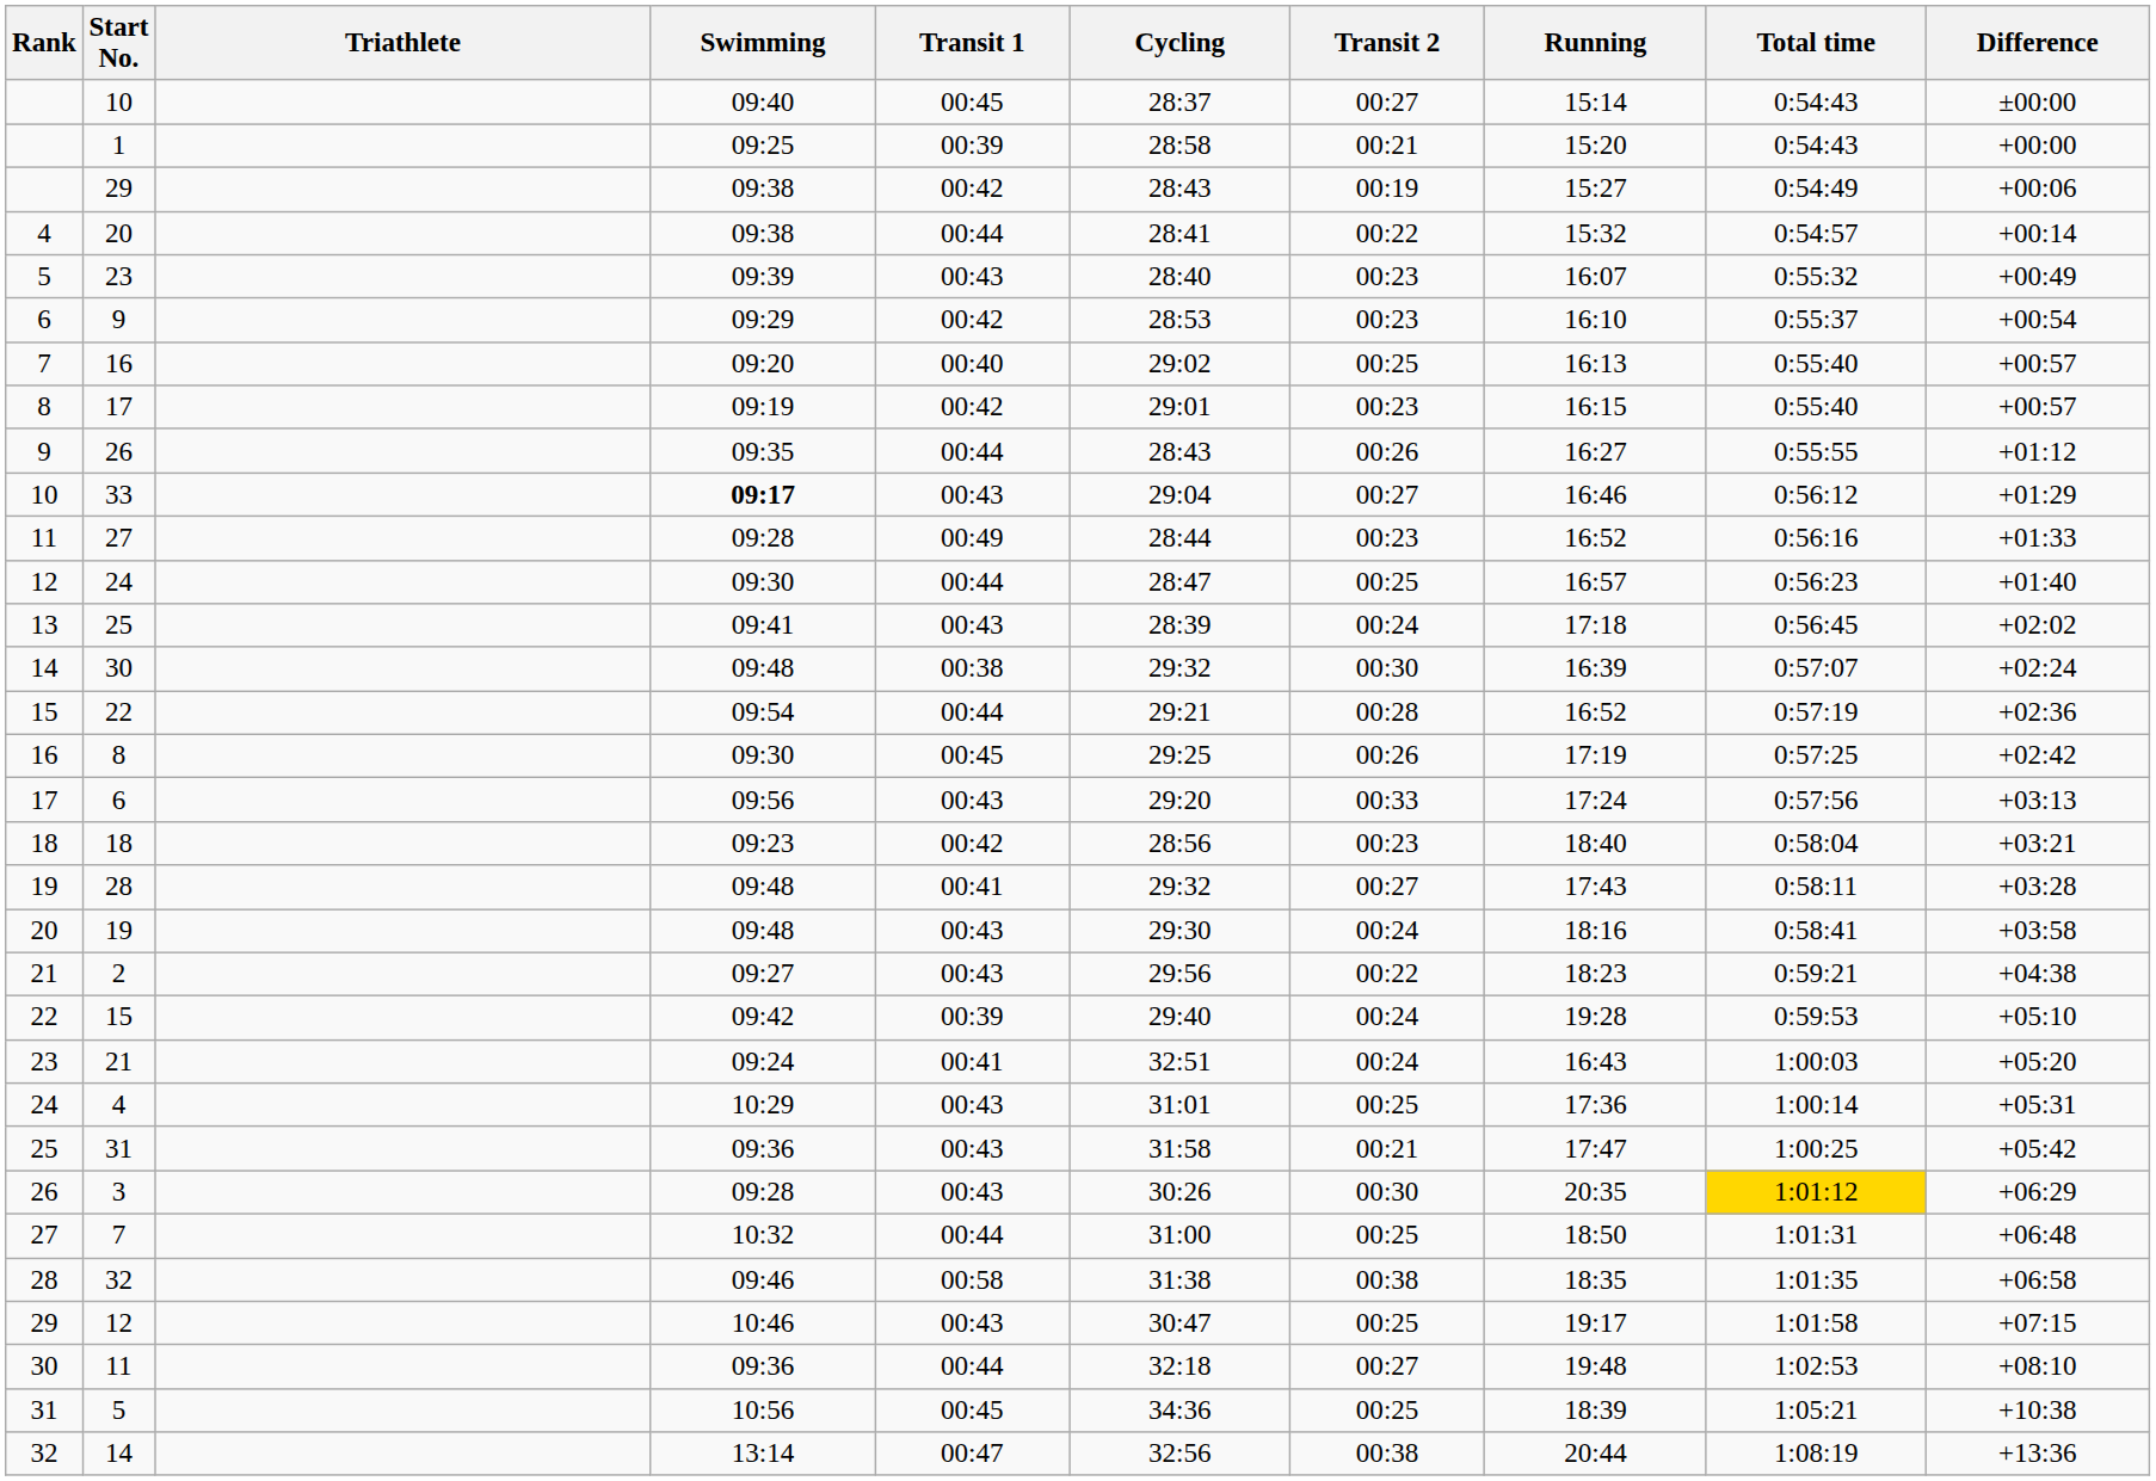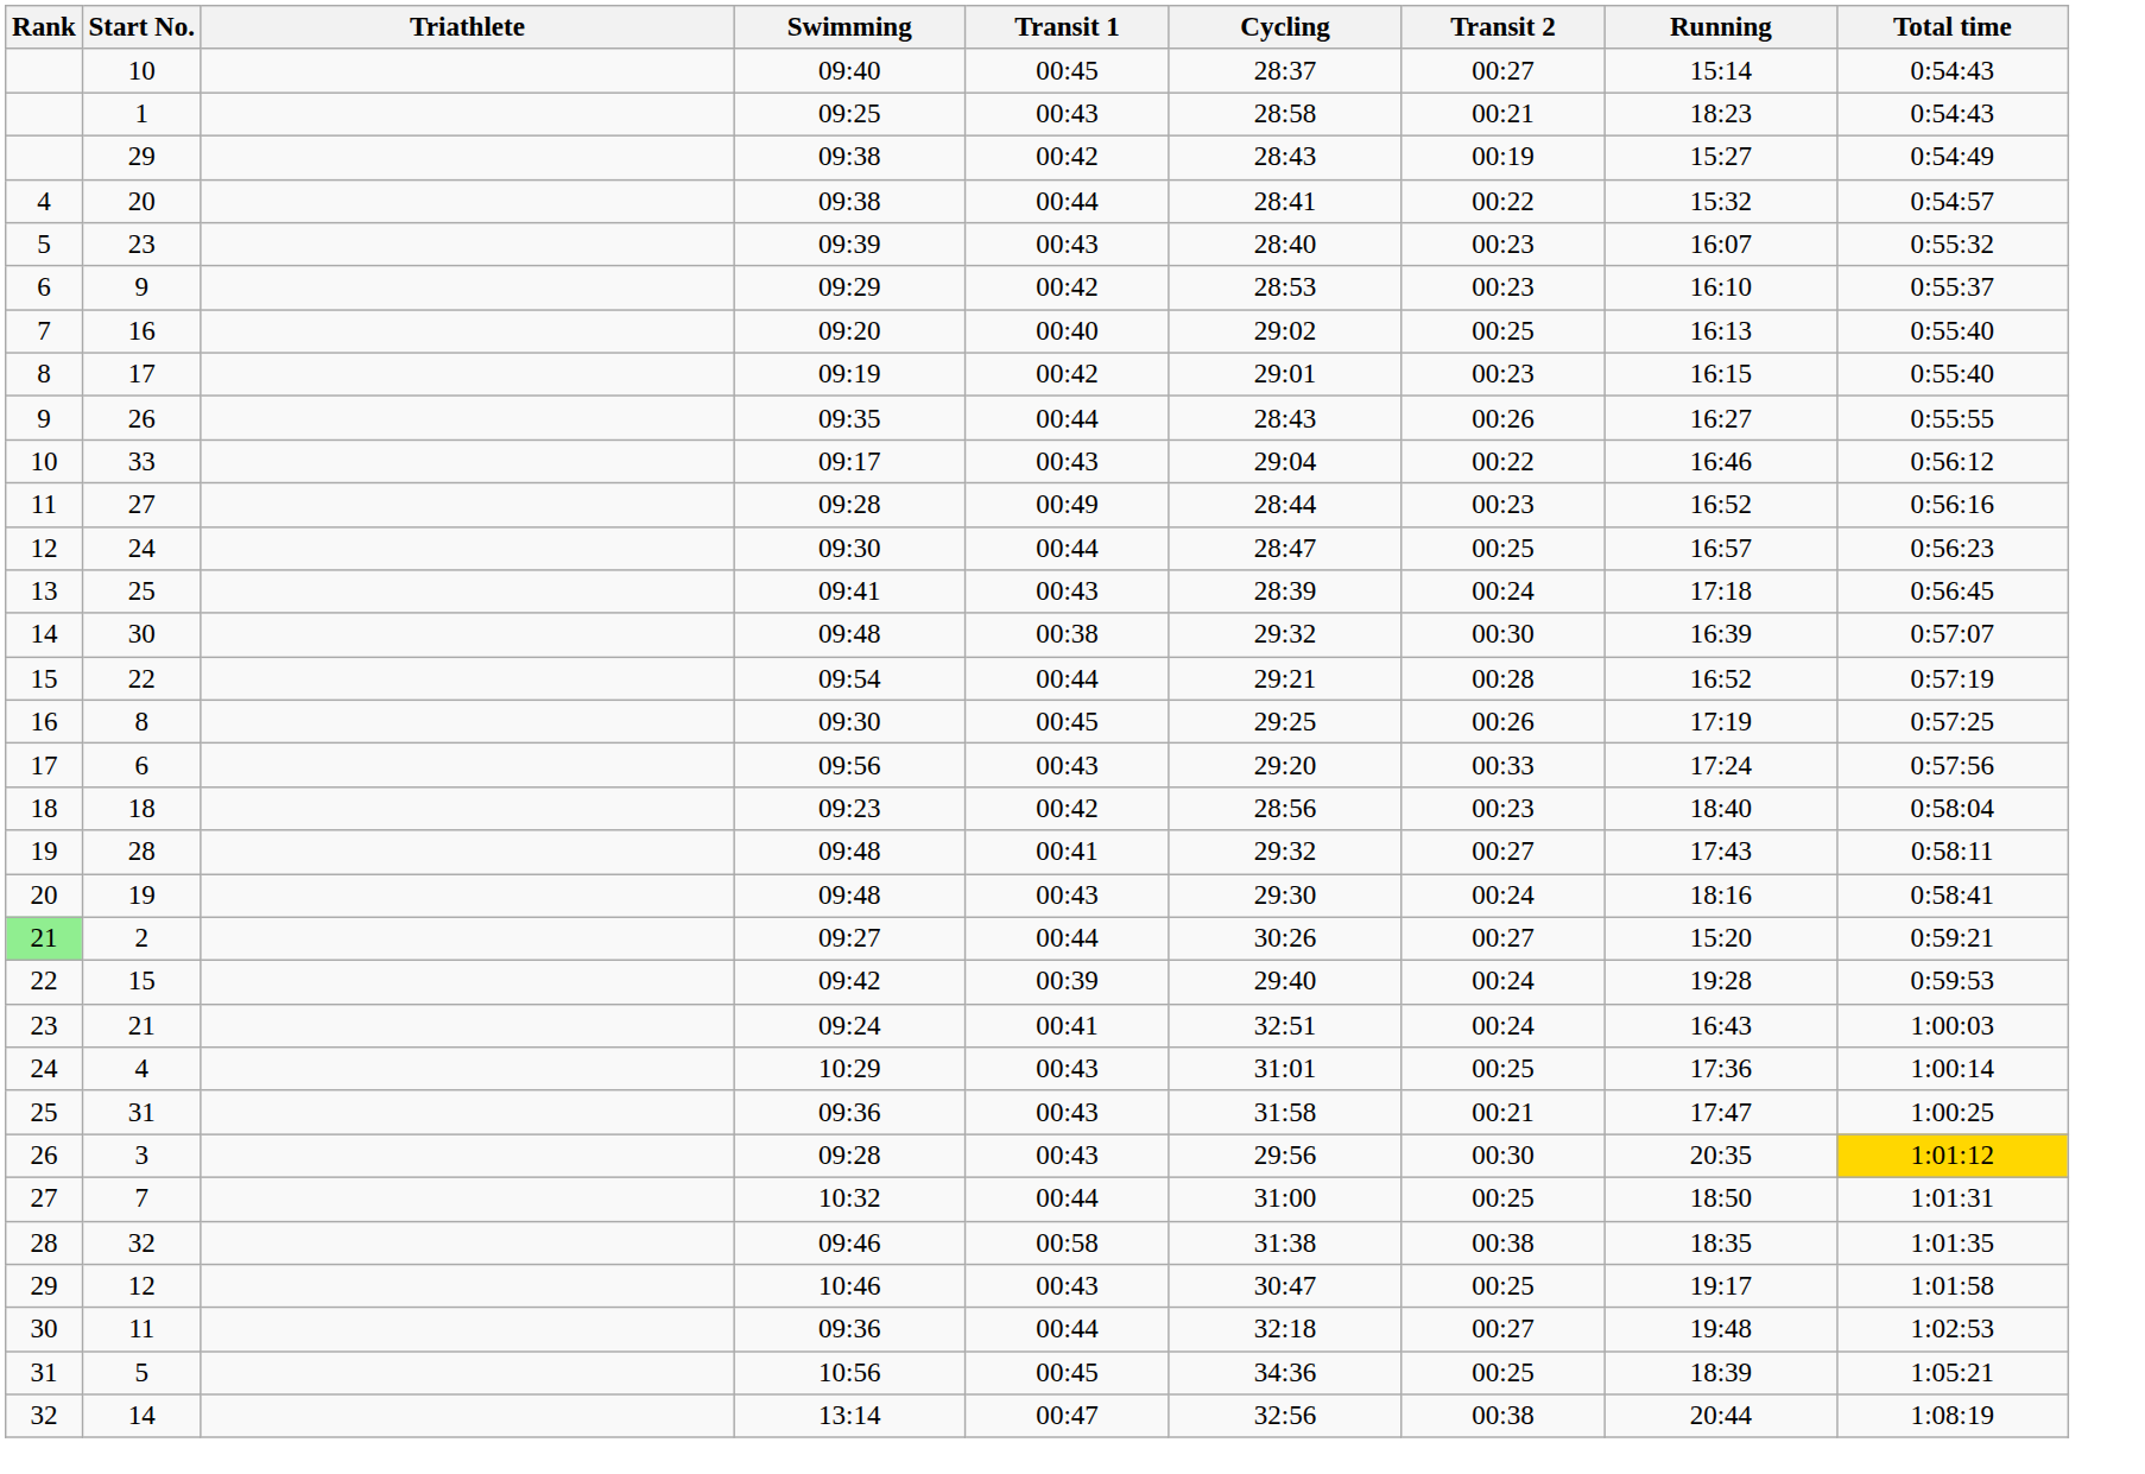 <table class="wikitable" style="text-align:center">
 <tr>
 <th>Rank</th>
 <th>Start No.</th>
 <th style="width:19em">Triathlete</th>
 <th style="width:8em">Swimming</th>
 <th style="width:7em">Transit 1</th>
 <th style="width:8em">Cycling</th>
 <th style="width:7em">Transit 2</th>
 <th style="width:8em">Running</th>
 <th style="width:8em">Total time</th>
-<th style="width:8em">Difference</th>
 </tr>
 <tr>
 <td></td>
 <td>10</td>
 <td align=left></td>
 <td>09:40</td>
 <td>00:45</td>
 <td>28:37</td>
 <td>00:27</td>
 <td>15:14</td>
 <td>0:54:43</td>
-<td>±00:00</td>
 </tr>
 <tr>
 <td></td>
 <td>1</td>
 <td align=left></td>
 <td>09:25</td>
-<td>00:39</td>
+<td>00:43</td>
 <td>28:58</td>
 <td>00:21</td>
-<td>15:20</td>
+<td>18:23</td>
 <td>0:54:43</td>
-<td>+00:00</td>
 </tr>
 <tr>
 <td></td>
 <td>29</td>
 <td align=left></td>
 <td>09:38</td>
 <td>00:42</td>
 <td>28:43</td>
 <td>00:19</td>
 <td>15:27</td>
 <td>0:54:49</td>
-<td>+00:06</td>
 </tr>
 <tr>
 <td>4</td>
 <td>20</td>
 <td align=left></td>
 <td>09:38</td>
 <td>00:44</td>
 <td>28:41</td>
 <td>00:22</td>
 <td>15:32</td>
 <td>0:54:57</td>
-<td>+00:14</td>
 </tr>
 <tr>
 <td>5</td>
 <td>23</td>
 <td align=left></td>
 <td>09:39</td>
 <td>00:43</td>
 <td>28:40</td>
 <td>00:23</td>
 <td>16:07</td>
 <td>0:55:32</td>
-<td>+00:49</td>
 </tr>
 <tr>
 <td>6</td>
 <td>9</td>
 <td align=left></td>
 <td>09:29</td>
 <td>00:42</td>
 <td>28:53</td>
 <td>00:23</td>
 <td>16:10</td>
 <td>0:55:37</td>
-<td>+00:54</td>
 </tr>
 <tr>
 <td>7</td>
 <td>16</td>
 <td align=left></td>
 <td>09:20</td>
 <td>00:40</td>
 <td>29:02</td>
 <td>00:25</td>
 <td>16:13</td>
 <td>0:55:40</td>
-<td>+00:57</td>
 </tr>
 <tr>
 <td>8</td>
 <td>17</td>
 <td align=left></td>
 <td>09:19</td>
 <td>00:42</td>
 <td>29:01</td>
 <td>00:23</td>
 <td>16:15</td>
 <td>0:55:40</td>
-<td>+00:57</td>
 </tr>
 <tr>
 <td>9</td>
 <td>26</td>
 <td align=left></td>
 <td>09:35</td>
 <td>00:44</td>
 <td>28:43</td>
 <td>00:26</td>
 <td>16:27</td>
 <td>0:55:55</td>
-<td>+01:12</td>
 </tr>
 <tr>
 <td>10</td>
 <td>33</td>
 <td align=left></td>
-<td><strong>09:17</strong></td>
+<td>09:17</td>
 <td>00:43</td>
 <td>29:04</td>
-<td>00:27</td>
+<td>00:22</td>
 <td>16:46</td>
 <td>0:56:12</td>
-<td>+01:29</td>
 </tr>
 <tr>
 <td>11</td>
 <td>27</td>
 <td align=left></td>
 <td>09:28</td>
 <td>00:49</td>
 <td>28:44</td>
 <td>00:23</td>
 <td>16:52</td>
 <td>0:56:16</td>
-<td>+01:33</td>
 </tr>
 <tr>
 <td>12</td>
 <td>24</td>
 <td align=left></td>
 <td>09:30</td>
 <td>00:44</td>
 <td>28:47</td>
 <td>00:25</td>
 <td>16:57</td>
 <td>0:56:23</td>
-<td>+01:40</td>
 </tr>
 <tr>
 <td>13</td>
 <td>25</td>
 <td align=left></td>
 <td>09:41</td>
 <td>00:43</td>
 <td>28:39</td>
 <td>00:24</td>
 <td>17:18</td>
 <td>0:56:45</td>
-<td>+02:02</td>
 </tr>
 <tr>
 <td>14</td>
 <td>30</td>
 <td align=left></td>
 <td>09:48</td>
 <td>00:38</td>
 <td>29:32</td>
 <td>00:30</td>
 <td>16:39</td>
 <td>0:57:07</td>
-<td>+02:24</td>
 </tr>
 <tr>
 <td>15</td>
 <td>22</td>
 <td align=left></td>
 <td>09:54</td>
 <td>00:44</td>
 <td>29:21</td>
 <td>00:28</td>
 <td>16:52</td>
 <td>0:57:19</td>
-<td>+02:36</td>
 </tr>
 <tr>
 <td>16</td>
 <td>8</td>
 <td align=left></td>
 <td>09:30</td>
 <td>00:45</td>
 <td>29:25</td>
 <td>00:26</td>
 <td>17:19</td>
 <td>0:57:25</td>
-<td>+02:42</td>
 </tr>
 <tr>
 <td>17</td>
 <td>6</td>
 <td align=left></td>
 <td>09:56</td>
 <td>00:43</td>
 <td>29:20</td>
 <td>00:33</td>
 <td>17:24</td>
 <td>0:57:56</td>
-<td>+03:13</td>
 </tr>
 <tr>
 <td>18</td>
 <td>18</td>
 <td align=left></td>
 <td>09:23</td>
 <td>00:42</td>
 <td>28:56</td>
 <td>00:23</td>
 <td>18:40</td>
 <td>0:58:04</td>
-<td>+03:21</td>
 </tr>
 <tr>
 <td>19</td>
 <td>28</td>
 <td align=left></td>
 <td>09:48</td>
 <td>00:41</td>
 <td>29:32</td>
 <td>00:27</td>
 <td>17:43</td>
 <td>0:58:11</td>
-<td>+03:28</td>
 </tr>
 <tr>
 <td>20</td>
 <td>19</td>
 <td align=left></td>
 <td>09:48</td>
 <td>00:43</td>
 <td>29:30</td>
 <td>00:24</td>
 <td>18:16</td>
 <td>0:58:41</td>
-<td>+03:58</td>
 </tr>
 <tr>
-<td>21</td>
+<td style="background: lightgreen;">21</td>
 <td>2</td>
 <td align=left></td>
 <td>09:27</td>
-<td>00:43</td>
-<td>29:56</td>
-<td>00:22</td>
-<td>18:23</td>
+<td>00:44</td>
+<td>30:26</td>
+<td>00:27</td>
+<td>15:20</td>
 <td>0:59:21</td>
-<td>+04:38</td>
 </tr>
 <tr>
 <td>22</td>
 <td>15</td>
 <td align=left></td>
 <td>09:42</td>
 <td>00:39</td>
 <td>29:40</td>
 <td>00:24</td>
 <td>19:28</td>
 <td>0:59:53</td>
-<td>+05:10</td>
 </tr>
 <tr>
 <td>23</td>
 <td>21</td>
 <td align=left></td>
 <td>09:24</td>
 <td>00:41</td>
 <td>32:51</td>
 <td>00:24</td>
 <td>16:43</td>
 <td>1:00:03</td>
-<td>+05:20</td>
 </tr>
 <tr>
 <td>24</td>
 <td>4</td>
 <td align=left></td>
 <td>10:29</td>
 <td>00:43</td>
 <td>31:01</td>
 <td>00:25</td>
 <td>17:36</td>
 <td>1:00:14</td>
-<td>+05:31</td>
 </tr>
 <tr>
 <td>25</td>
 <td>31</td>
 <td align=left></td>
 <td>09:36</td>
 <td>00:43</td>
 <td>31:58</td>
 <td>00:21</td>
 <td>17:47</td>
 <td>1:00:25</td>
-<td>+05:42</td>
 </tr>
 <tr>
 <td>26</td>
 <td>3</td>
 <td align=left></td>
 <td>09:28</td>
 <td>00:43</td>
-<td>30:26</td>
+<td>29:56</td>
 <td>00:30</td>
 <td>20:35</td>
 <td style="background: gold;">1:01:12</td>
-<td>+06:29</td>
 </tr>
 <tr>
 <td>27</td>
 <td>7</td>
 <td align=left></td>
 <td>10:32</td>
 <td>00:44</td>
 <td>31:00</td>
 <td>00:25</td>
 <td>18:50</td>
 <td>1:01:31</td>
-<td>+06:48</td>
 </tr>
 <tr>
 <td>28</td>
 <td>32</td>
 <td align=left></td>
 <td>09:46</td>
 <td>00:58</td>
 <td>31:38</td>
 <td>00:38</td>
 <td>18:35</td>
 <td>1:01:35</td>
-<td>+06:58</td>
 </tr>
 <tr>
 <td>29</td>
 <td>12</td>
 <td align=left></td>
 <td>10:46</td>
 <td>00:43</td>
 <td>30:47</td>
 <td>00:25</td>
 <td>19:17</td>
 <td>1:01:58</td>
-<td>+07:15</td>
 </tr>
 <tr>
 <td>30</td>
 <td>11</td>
 <td align=left></td>
 <td>09:36</td>
 <td>00:44</td>
 <td>32:18</td>
 <td>00:27</td>
 <td>19:48</td>
 <td>1:02:53</td>
-<td>+08:10</td>
 </tr>
 <tr>
 <td>31</td>
 <td>5</td>
 <td align=left></td>
 <td>10:56</td>
 <td>00:45</td>
 <td>34:36</td>
 <td>00:25</td>
 <td>18:39</td>
 <td>1:05:21</td>
-<td>+10:38</td>
 </tr>
 <tr>
 <td>32</td>
 <td>14</td>
 <td align=left></td>
 <td>13:14</td>
 <td>00:47</td>
 <td>32:56</td>
 <td>00:38</td>
 <td>20:44</td>
 <td>1:08:19</td>
-<td>+13:36</td>
 </tr>
 </table>
